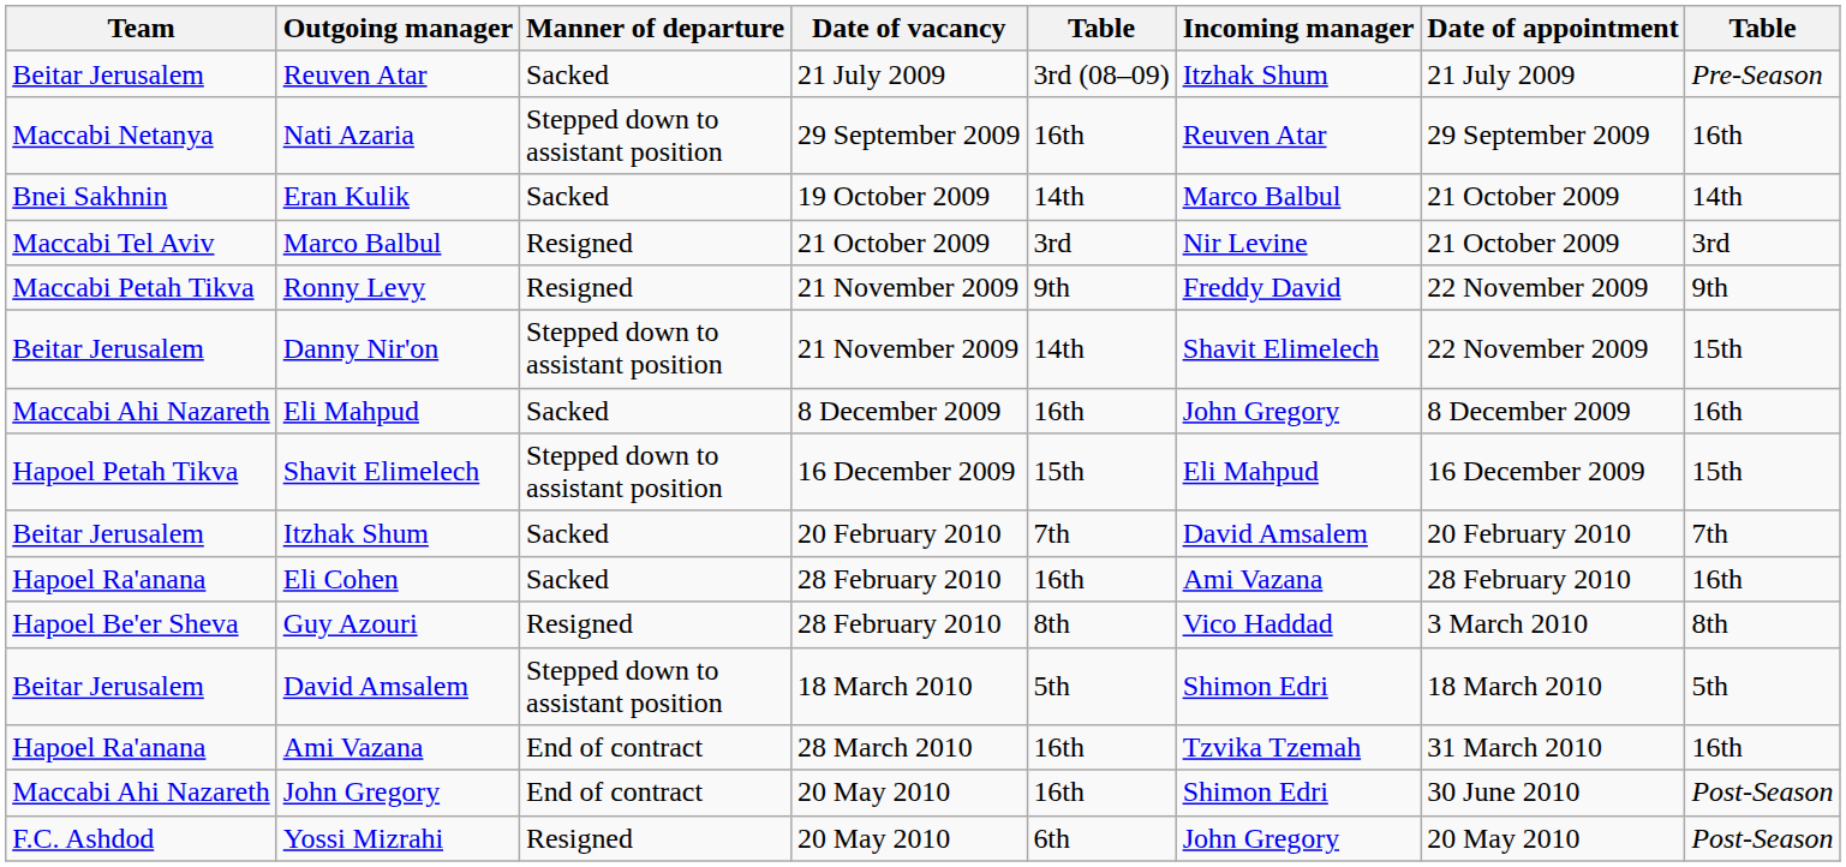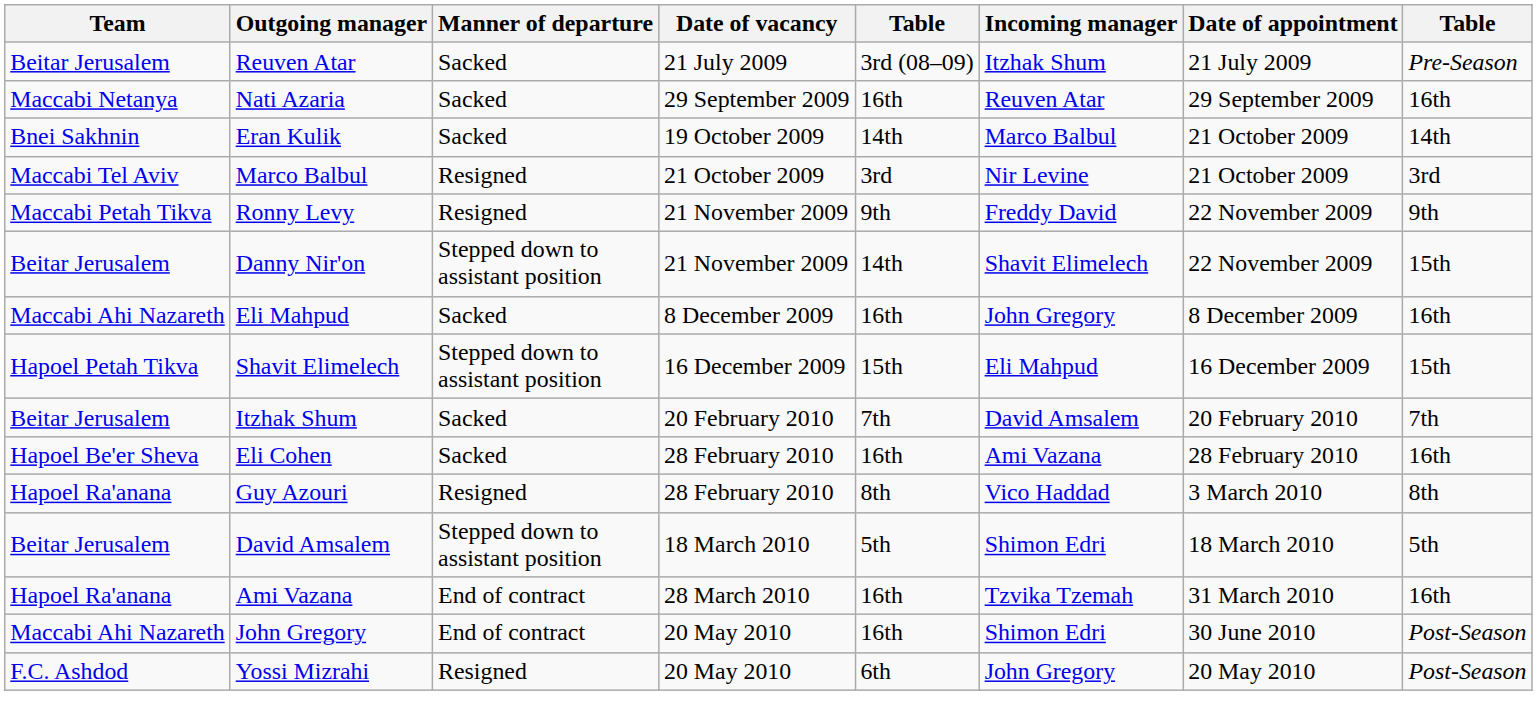 <table class="wikitable">
 <tr>
 <th>Team</th>
 <th>Outgoing manager</th>
 <th>Manner of departure</th>
 <th>Date of vacancy</th>
 <th>Table</th>
 <th>Incoming manager</th>
 <th>Date of appointment</th>
 <th>Table</th>
 </tr>
 <tr>
 <td><a href='#'>Beitar Jerusalem</a></td>
 <td> <a href='#'>Reuven Atar</a></td>
 <td>Sacked</td>
 <td>21 July 2009</td>
 <td>3rd (08–09)</td>
 <td> <a href='#'>Itzhak Shum</a></td>
 <td>21 July 2009</td>
 <td><em>Pre-Season</em></td>
 </tr>
 <tr>
 <td><a href='#'>Maccabi Netanya</a></td>
 <td> <a href='#'>Nati Azaria</a></td>
-<td>Stepped down to<br>assistant position</td>
+<td>Sacked</td>
 <td>29 September 2009</td>
 <td>16th</td>
 <td> <a href='#'>Reuven Atar</a></td>
 <td>29 September 2009</td>
 <td>16th</td>
 </tr>
 <tr>
 <td><a href='#'>Bnei Sakhnin</a></td>
 <td> <a href='#'>Eran Kulik</a></td>
 <td>Sacked</td>
 <td>19 October 2009</td>
 <td>14th</td>
 <td> <a href='#'>Marco Balbul</a></td>
 <td>21 October 2009</td>
 <td>14th</td>
 </tr>
 <tr>
 <td><a href='#'>Maccabi Tel Aviv</a></td>
 <td> <a href='#'>Marco Balbul</a></td>
 <td>Resigned</td>
 <td>21 October 2009</td>
 <td>3rd</td>
 <td> <a href='#'>Nir Levine</a></td>
 <td>21 October 2009</td>
 <td>3rd</td>
 </tr>
 <tr>
 <td><a href='#'>Maccabi Petah Tikva</a></td>
 <td> <a href='#'>Ronny Levy</a></td>
 <td>Resigned</td>
 <td>21 November 2009</td>
 <td>9th</td>
 <td> <a href='#'>Freddy David</a></td>
 <td>22 November 2009</td>
 <td>9th</td>
 </tr>
 <tr>
 <td><a href='#'>Beitar Jerusalem</a></td>
 <td> <a href='#'>Danny Nir'on</a></td>
 <td>Stepped down to<br>assistant position</td>
 <td>21 November 2009</td>
 <td>14th</td>
 <td> <a href='#'>Shavit Elimelech</a></td>
 <td>22 November 2009</td>
 <td>15th</td>
 </tr>
 <tr>
 <td><a href='#'>Maccabi Ahi Nazareth</a></td>
 <td> <a href='#'>Eli Mahpud</a></td>
 <td>Sacked</td>
 <td>8 December 2009</td>
 <td>16th</td>
 <td> <a href='#'>John Gregory</a></td>
 <td>8 December 2009</td>
 <td>16th</td>
 </tr>
 <tr>
 <td><a href='#'>Hapoel Petah Tikva</a></td>
 <td> <a href='#'>Shavit Elimelech</a></td>
 <td>Stepped down to<br>assistant position</td>
 <td>16 December 2009</td>
 <td>15th</td>
 <td> <a href='#'>Eli Mahpud</a></td>
 <td>16 December 2009</td>
 <td>15th</td>
 </tr>
 <tr>
 <td><a href='#'>Beitar Jerusalem</a></td>
 <td> <a href='#'>Itzhak Shum</a></td>
 <td>Sacked</td>
 <td>20 February 2010</td>
 <td>7th</td>
 <td> <a href='#'>David Amsalem</a></td>
 <td>20 February 2010</td>
 <td>7th</td>
 </tr>
 <tr>
-<td><a href='#'>Hapoel Ra'anana</a></td>
+<td><a href='#'>Hapoel Be'er Sheva</a></td>
 <td> <a href='#'>Eli Cohen</a></td>
 <td>Sacked</td>
 <td>28 February 2010</td>
 <td>16th</td>
 <td> <a href='#'>Ami Vazana</a></td>
 <td>28 February 2010</td>
 <td>16th</td>
 </tr>
 <tr>
-<td><a href='#'>Hapoel Be'er Sheva</a></td>
+<td><a href='#'>Hapoel Ra'anana</a></td>
 <td> <a href='#'>Guy Azouri</a></td>
 <td>Resigned</td>
 <td>28 February 2010</td>
 <td>8th</td>
 <td> <a href='#'>Vico Haddad</a></td>
 <td>3 March 2010</td>
 <td>8th</td>
 </tr>
 <tr>
 <td><a href='#'>Beitar Jerusalem</a></td>
 <td> <a href='#'>David Amsalem</a></td>
 <td>Stepped down to<br>assistant position</td>
 <td>18 March 2010</td>
 <td>5th</td>
 <td> <a href='#'>Shimon Edri</a></td>
 <td>18 March 2010</td>
 <td>5th</td>
 </tr>
 <tr>
 <td><a href='#'>Hapoel Ra'anana</a></td>
 <td> <a href='#'>Ami Vazana</a></td>
 <td>End of contract</td>
 <td>28 March 2010</td>
 <td>16th</td>
 <td> <a href='#'>Tzvika Tzemah</a></td>
 <td>31 March 2010</td>
 <td>16th</td>
 </tr>
 <tr>
 <td><a href='#'>Maccabi Ahi Nazareth</a></td>
 <td> <a href='#'>John Gregory</a></td>
 <td>End of contract</td>
 <td>20 May 2010</td>
 <td>16th</td>
 <td> <a href='#'>Shimon Edri</a></td>
 <td>30 June 2010</td>
 <td><em>Post-Season</em></td>
 </tr>
 <tr>
 <td><a href='#'>F.C. Ashdod</a></td>
 <td> <a href='#'>Yossi Mizrahi</a></td>
 <td>Resigned</td>
 <td>20 May 2010</td>
 <td>6th</td>
 <td> <a href='#'>John Gregory</a></td>
 <td>20 May 2010</td>
 <td><em>Post-Season</em></td>
 </tr>
 </table>
